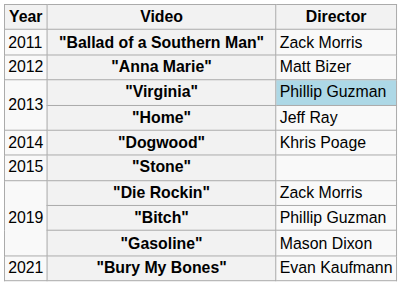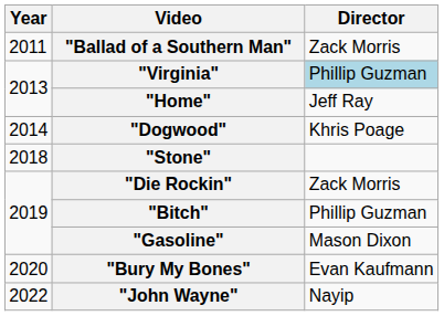 <table class="wikitable plainrowheaders">
 <tr>
 <th>Year</th>
 <th style="width:14em;">Video</th>
 <th>Director</th>
 </tr>
 <tr>
 <td>2011</td>
 <th scope="row">"Ballad of a Southern Man"</th>
 <td>Zack Morris</td>
-</tr>
-<tr>
-<td>2012</td>
-<th scope="row">"Anna Marie"</th>
-<td>Matt Bizer</td>
 </tr>
 <tr>
 <td rowspan="2">2013</td>
 <th scope="row">"Virginia"</th>
 <td style="background: lightblue;">Phillip Guzman</td>
 </tr>
 <tr>
 <th scope="row">"Home"</th>
 <td>Jeff Ray</td>
 </tr>
 <tr>
 <td>2014</td>
 <th scope="row">"Dogwood"</th>
 <td>Khris Poage</td>
 </tr>
 <tr>
-<td>2015</td>
+<td>2018</td>
 <th scope="row">"Stone"</th>
 <td></td>
 </tr>
 <tr>
 <td rowspan="3">2019</td>
 <th scope="row">"Die Rockin"</th>
 <td>Zack Morris</td>
 </tr>
 <tr>
 <th scope="row">"Bitch"</th>
 <td>Phillip Guzman</td>
 </tr>
 <tr>
 <th scope="row">"Gasoline"</th>
 <td>Mason Dixon</td>
 </tr>
 <tr>
-<td>2021</td>
+<td>2020</td>
 <th scope="row">"Bury My Bones"</th>
 <td>Evan Kaufmann</td>
 </tr>
+<tr>
+<td>2022</td>
+<th scope="row">"John Wayne"</th>
+<td>Nayip</td>
+</tr>
 </table>
